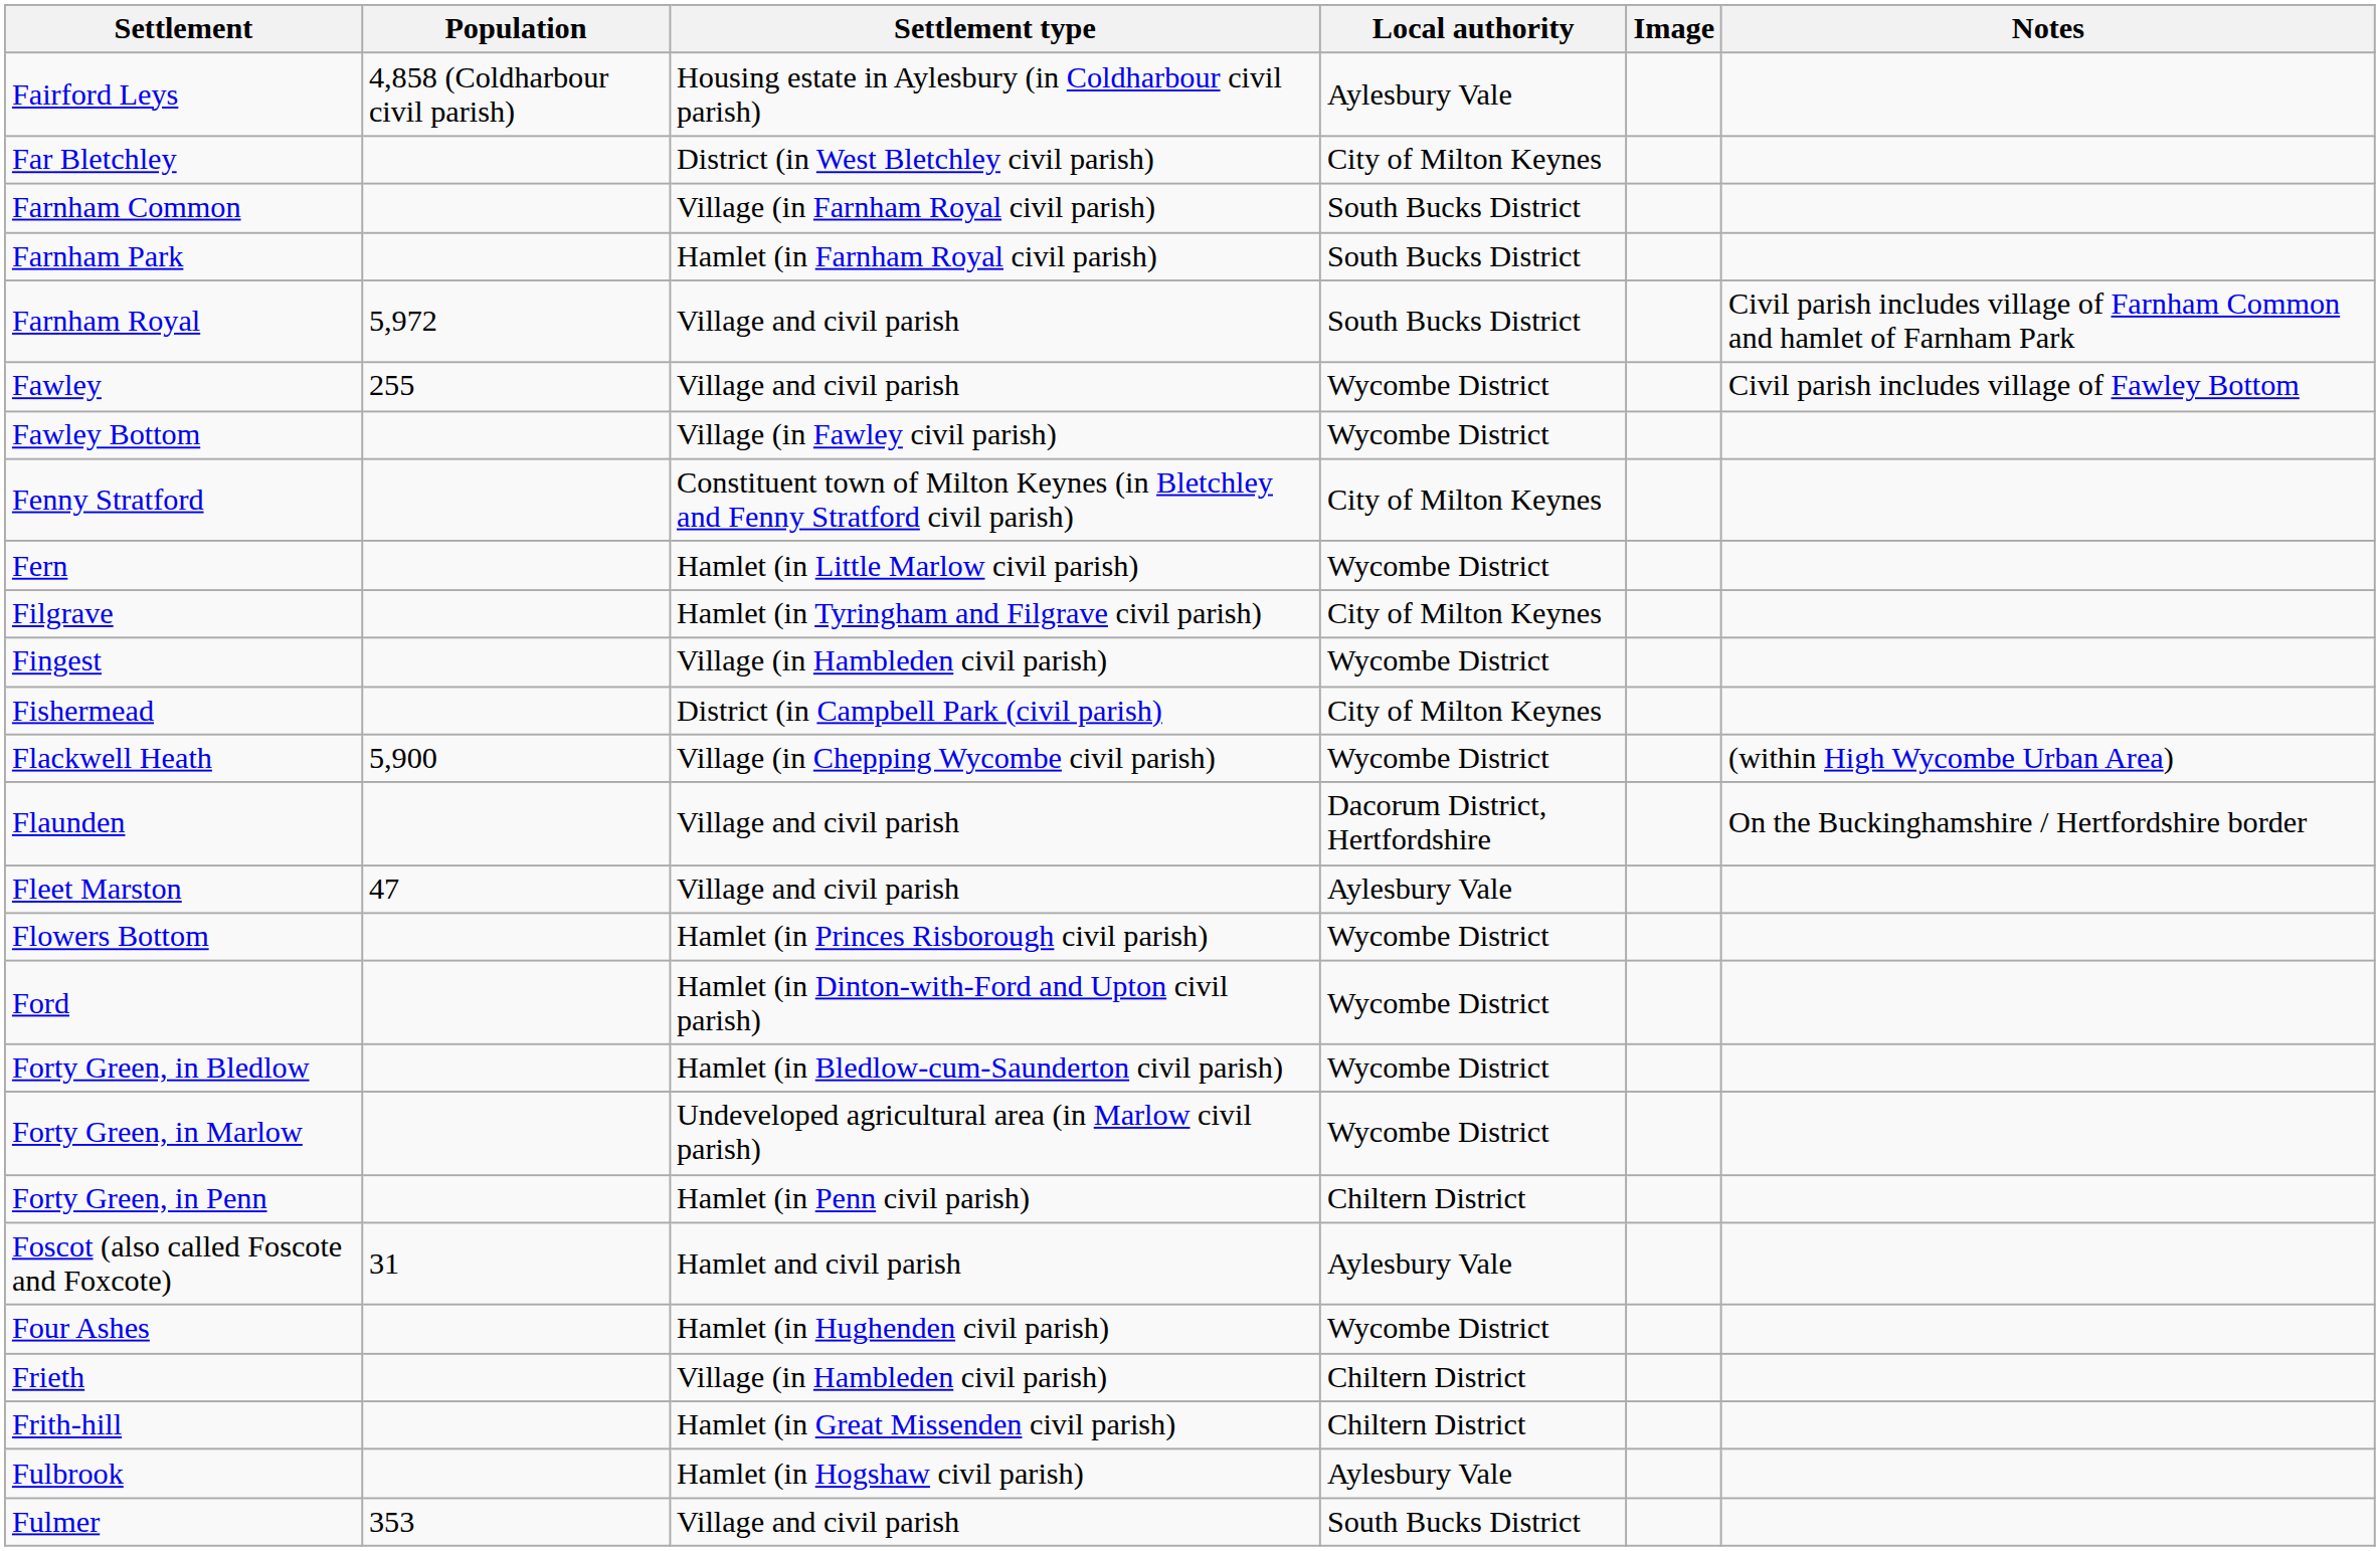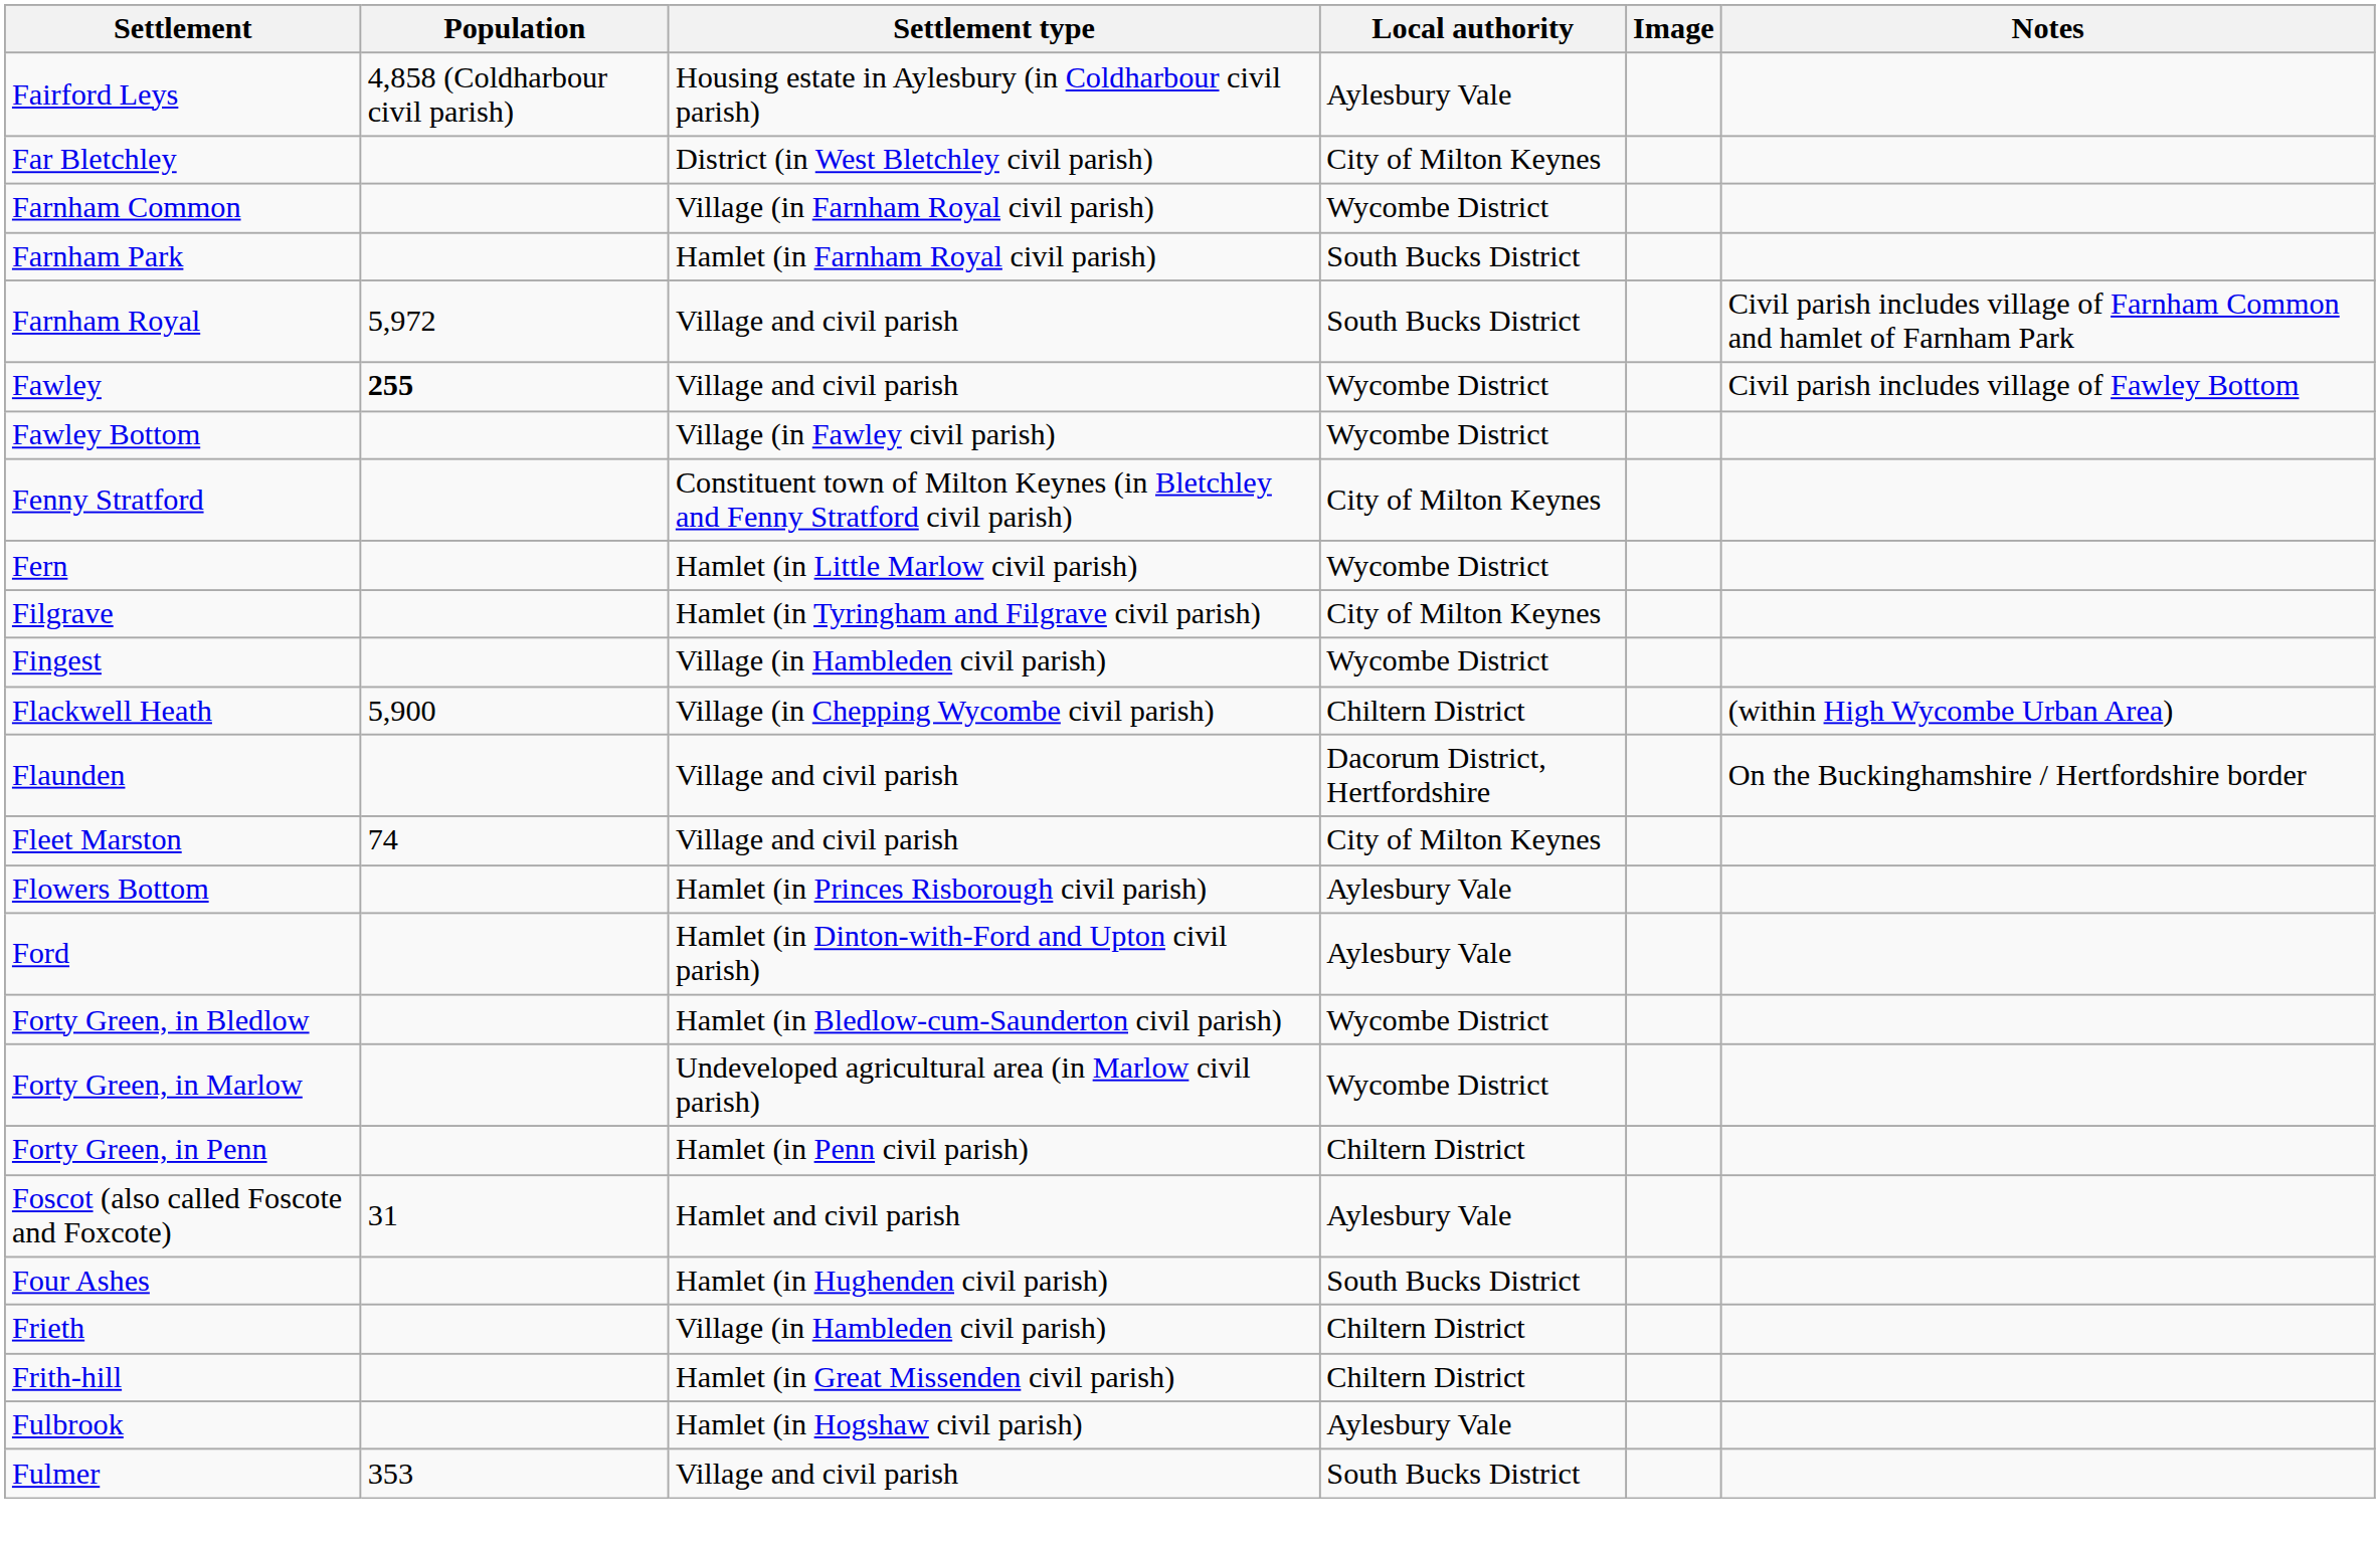 <table class="wikitable sortable">
 <tr>
 <th style="font-weight: bold;">Settlement</th>
 <th style="font-weight: bold;">Population</th>
 <th style="font-weight: bold;">Settlement type</th>
 <th style="font-weight: bold;">Local authority</th>
 <th style="font-weight: bold;">Image</th>
 <th style="font-weight: bold;">Notes</th>
 </tr>
 <tr>
 <td><a href='#'>Fairford Leys</a></td>
 <td>4,858 (Coldharbour civil parish)</td>
 <td>Housing estate in Aylesbury (in <a href='#'>Coldharbour</a> civil parish)</td>
 <td>Aylesbury Vale</td>
 <td></td>
 </tr>
 <tr>
 <td><a href='#'>Far Bletchley</a></td>
 <td></td>
 <td>District (in <a href='#'>West Bletchley</a> civil parish)</td>
 <td>City of Milton Keynes</td>
 <td></td>
 <td></td>
 </tr>
 <tr>
 <td><a href='#'>Farnham Common</a></td>
 <td></td>
 <td>Village (in <a href='#'>Farnham Royal</a> civil parish)</td>
-<td>South Bucks District</td>
+<td>Wycombe District</td>
 <td></td>
 <td></td>
 </tr>
 <tr>
 <td><a href='#'>Farnham Park</a></td>
 <td></td>
 <td>Hamlet (in <a href='#'>Farnham Royal</a> civil parish)</td>
 <td>South Bucks District</td>
 <td></td>
 <td></td>
 </tr>
 <tr>
 <td><a href='#'>Farnham Royal</a></td>
 <td>5,972</td>
 <td>Village and civil parish</td>
 <td>South Bucks District</td>
 <td></td>
 <td>Civil parish includes village of <a href='#'>Farnham Common</a> and hamlet of Farnham Park</td>
 </tr>
 <tr>
 <td><a href='#'>Fawley</a></td>
-<td>255</td>
+<td><strong>255</strong></td>
 <td>Village and civil parish</td>
 <td>Wycombe District</td>
 <td></td>
 <td>Civil parish includes village of <a href='#'>Fawley Bottom</a></td>
 </tr>
 <tr>
 <td><a href='#'>Fawley Bottom</a></td>
 <td></td>
 <td>Village (in <a href='#'>Fawley</a> civil parish)</td>
 <td>Wycombe District</td>
 <td></td>
 <td></td>
 </tr>
 <tr>
 <td><a href='#'>Fenny Stratford</a></td>
 <td></td>
 <td>Constituent town of Milton Keynes (in <a href='#'>Bletchley and Fenny Stratford</a> civil parish)</td>
 <td>City of Milton Keynes</td>
 <td></td>
 <td></td>
 </tr>
 <tr>
 <td><a href='#'>Fern</a></td>
 <td></td>
 <td>Hamlet (in <a href='#'>Little Marlow</a> civil parish)</td>
 <td>Wycombe District</td>
 <td></td>
 <td></td>
 </tr>
 <tr>
 <td><a href='#'>Filgrave</a></td>
 <td></td>
 <td>Hamlet (in <a href='#'>Tyringham and Filgrave</a> civil parish)</td>
 <td>City of Milton Keynes</td>
 <td></td>
 <td></td>
 </tr>
 <tr>
 <td><a href='#'>Fingest</a></td>
 <td></td>
 <td>Village (in <a href='#'>Hambleden</a> civil parish)</td>
 <td>Wycombe District</td>
 <td></td>
 <td></td>
 </tr>
 <tr>
-<td><a href='#'>Fishermead</a></td>
-<td></td>
-<td>District (in <a href='#'>Campbell Park (civil parish)</a></td>
-<td>City of Milton Keynes</td>
-<td></td>
-<td></td>
-</tr>
-<tr>
 <td><a href='#'>Flackwell Heath</a></td>
 <td>5,900</td>
 <td>Village (in <a href='#'>Chepping Wycombe</a> civil parish)</td>
-<td>Wycombe District</td>
+<td>Chiltern District</td>
 <td></td>
 <td>(within <a href='#'>High Wycombe Urban Area</a>)</td>
 </tr>
 <tr>
 <td><a href='#'>Flaunden</a></td>
 <td></td>
 <td>Village and civil parish</td>
 <td>Dacorum District, Hertfordshire</td>
 <td></td>
 <td>On the Buckinghamshire / Hertfordshire border</td>
 </tr>
 <tr>
 <td><a href='#'>Fleet Marston</a></td>
-<td>47</td>
+<td>74</td>
 <td>Village and civil parish</td>
-<td>Aylesbury Vale</td>
+<td>City of Milton Keynes</td>
 <td></td>
 <td></td>
 </tr>
 <tr>
 <td><a href='#'>Flowers Bottom</a></td>
 <td></td>
 <td>Hamlet (in <a href='#'>Princes Risborough</a> civil parish)</td>
-<td>Wycombe District</td>
+<td>Aylesbury Vale</td>
 <td></td>
 <td></td>
 </tr>
 <tr>
 <td><a href='#'>Ford</a></td>
 <td></td>
 <td>Hamlet (in <a href='#'>Dinton-with-Ford and Upton</a> civil parish)</td>
-<td>Wycombe District</td>
+<td>Aylesbury Vale</td>
 <td></td>
 <td></td>
 </tr>
 <tr>
 <td><a href='#'>Forty Green, in Bledlow</a></td>
 <td></td>
 <td>Hamlet (in <a href='#'>Bledlow-cum-Saunderton</a> civil parish)</td>
 <td>Wycombe District</td>
 <td></td>
 <td></td>
 </tr>
 <tr>
 <td><a href='#'>Forty Green, in Marlow</a></td>
 <td></td>
 <td>Undeveloped agricultural area (in <a href='#'>Marlow</a> civil parish)</td>
 <td>Wycombe District</td>
 <td></td>
 <td></td>
 </tr>
 <tr>
 <td><a href='#'>Forty Green, in Penn</a></td>
 <td></td>
 <td>Hamlet (in <a href='#'>Penn</a> civil parish)</td>
 <td>Chiltern District</td>
 <td></td>
 <td></td>
 </tr>
 <tr>
 <td><a href='#'>Foscot</a> (also called Foscote and Foxcote)</td>
 <td>31</td>
 <td>Hamlet and civil parish</td>
 <td>Aylesbury Vale</td>
 <td></td>
 <td></td>
 </tr>
 <tr>
 <td><a href='#'>Four Ashes</a></td>
 <td></td>
 <td>Hamlet (in <a href='#'>Hughenden</a> civil parish)</td>
-<td>Wycombe District</td>
+<td>South Bucks District</td>
 <td></td>
 <td></td>
 </tr>
 <tr>
 <td><a href='#'>Frieth</a></td>
 <td></td>
 <td>Village (in <a href='#'>Hambleden</a> civil parish)</td>
 <td>Chiltern District</td>
 <td></td>
 <td></td>
 </tr>
 <tr>
 <td><a href='#'>Frith-hill</a></td>
 <td></td>
 <td>Hamlet (in <a href='#'>Great Missenden</a> civil parish)</td>
 <td>Chiltern District</td>
 <td></td>
 <td></td>
 </tr>
 <tr>
 <td><a href='#'>Fulbrook</a></td>
 <td></td>
 <td>Hamlet (in <a href='#'>Hogshaw</a> civil parish)</td>
 <td>Aylesbury Vale</td>
 <td></td>
 <td></td>
 </tr>
 <tr>
 <td><a href='#'>Fulmer</a></td>
 <td>353</td>
 <td>Village and civil parish</td>
 <td>South Bucks District</td>
 <td></td>
 <td></td>
 </tr>
 </table>
